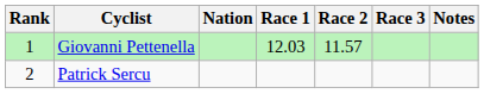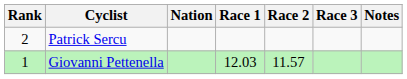 <table class="wikitable sortable" style="text-align:center">
 <tr>
 <th>Rank</th>
 <th>Cyclist</th>
 <th>Nation</th>
 <th>Race 1</th>
 <th>Race 2</th>
 <th>Race 3</th>
 <th>Notes</th>
 </tr>
+<tr>
+<td>2</td>
+<td align=left><a href='#'>Patrick Sercu</a></td>
+<td align=left></td>
+<td></td>
+<td></td>
+<td></td>
+<td></td>
+</tr>
 <tr bgcolor=bbf3bb>
 <td>1</td>
 <td align=left><a href='#'>Giovanni Pettenella</a></td>
 <td align=left></td>
 <td>12.03</td>
 <td>11.57</td>
 <td></td>
 <td></td>
 </tr>
-<tr>
-<td>2</td>
-<td align=left><a href='#'>Patrick Sercu</a></td>
-<td align=left></td>
-<td></td>
-<td></td>
-<td></td>
-<td></td>
-</tr>
 </table>
